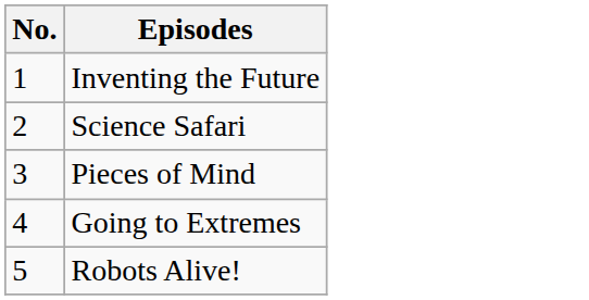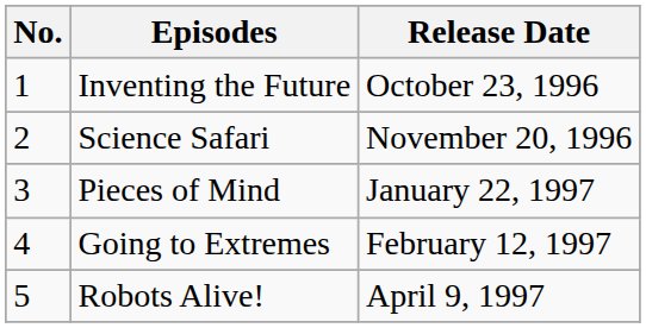 <table class="wikitable">
 <tr>
 <th>No.</th>
 <th>Episodes</th>
+<th>Release Date</th>
 </tr>
 <tr>
 <td>1</td>
 <td>Inventing the Future</td>
+<td>October 23, 1996</td>
 </tr>
 <tr>
 <td>2</td>
 <td>Science Safari</td>
+<td>November 20, 1996</td>
 </tr>
 <tr>
 <td>3</td>
 <td>Pieces of Mind</td>
+<td>January 22, 1997</td>
 </tr>
 <tr>
 <td>4</td>
 <td>Going to Extremes</td>
+<td>February 12, 1997</td>
 </tr>
 <tr>
 <td>5</td>
 <td>Robots Alive!</td>
+<td>April 9, 1997</td>
 </tr>
 </table>
